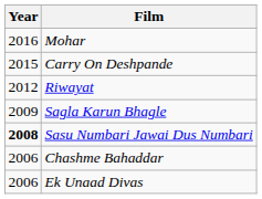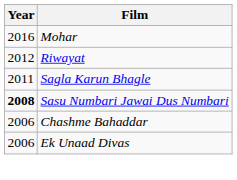 <table class="wikitable">
 <tr>
 <th>Year</th>
 <th>Film</th>
 </tr>
 <tr>
 <td>2016</td>
 <td><em>Mohar</em></td>
 </tr>
 <tr>
-<td>2015</td>
-<td><em>Carry On Deshpande</em></td>
-</tr>
-<tr>
 <td>2012</td>
 <td><em><a href='#'>Riwayat</a></em></td>
 </tr>
 <tr>
-<td>2009</td>
+<td>2011</td>
 <td><em><a href='#'>Sagla Karun Bhagle</a></em></td>
 </tr>
 <tr>
 <td><strong>2008</strong></td>
 <td><em><a href='#'>Sasu Numbari Jawai Dus Numbari</a></em></td>
 </tr>
 <tr>
 <td>2006</td>
 <td><em>Chashme Bahaddar</em></td>
 </tr>
 <tr>
 <td>2006</td>
 <td><em>Ek Unaad Divas</em></td>
 </tr>
 </table>
